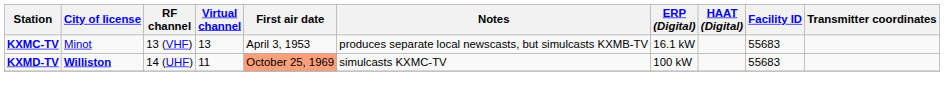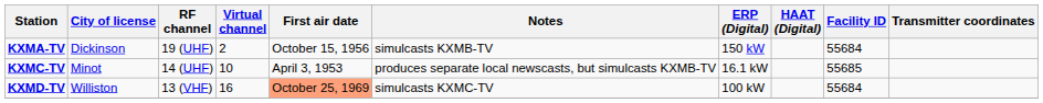 <table class="wikitable">
 <tr>
 <th>Station</th>
 <th><a href='#'>City of license</a></th>
 <th>RF<br>channel</th>
 <th><a href='#'>Virtual<br>channel</a></th>
 <th>First air date</th>
 <th>Notes</th>
 <th><a href='#'>ERP</a><br><em>(Digital)</em></th>
 <th><a href='#'>HAAT</a><br><em>(Digital)</em></th>
 <th><a href='#'>Facility ID</a></th>
 <th>Transmitter coordinates</th>
 </tr>
 <tr style="vertical-align: top; text-align: left;">
+<td><strong><a href='#'>KXMA-TV</a></strong></td>
+<td><a href='#'>Dickinson</a></td>
+<td>19 (<a href='#'>UHF</a>)</td>
+<td>2</td>
+<td>October 15, 1956</td>
+<td>simulcasts KXMB-TV</td>
+<td>150 <a href='#'>kW</a></td>
+<td></td>
+<td>55684</td>
+<td></td>
+</tr>
+<tr style="vertical-align: top; text-align: left;">
 <td><strong><a href='#'>KXMC-TV</a></strong></td>
 <td><a href='#'>Minot</a></td>
-<td>13 (<a href='#'>VHF</a>)</td>
-<td>13</td>
+<td>14 (<a href='#'>UHF</a>)</td>
+<td>10</td>
 <td>April 3, 1953</td>
 <td>produces separate local newscasts, but simulcasts KXMB-TV</td>
 <td>16.1 kW</td>
 <td></td>
-<td>55683</td>
+<td>55685</td>
 <td></td>
 </tr>
 <tr style="vertical-align: top; text-align: left;">
 <td><strong><a href='#'>KXMD-TV</a></strong></td>
-<td><strong><a href='#'>Williston</a></strong></td>
-<td>14 (<a href='#'>UHF</a>)</td>
-<td>11</td>
+<td><a href='#'>Williston</a></td>
+<td>13 (<a href='#'>VHF</a>)</td>
+<td>16</td>
 <td style="background: lightsalmon;">October 25, 1969</td>
 <td>simulcasts KXMC-TV</td>
 <td>100 kW</td>
 <td></td>
-<td>55683</td>
+<td>55684</td>
 <td></td>
 </tr>
 <tr style="vertical-align: top; text-align: left;">
 </tr>
 </table>
